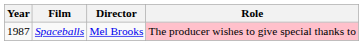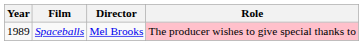 <table class="wikitable">
 <tr>
 <th>Year</th>
 <th>Film</th>
 <th>Director</th>
 <th>Role</th>
 </tr>
 <tr>
-<td>1987</td>
+<td>1989</td>
 <td><em><a href='#'>Spaceballs</a></em></td>
 <td><a href='#'>Mel Brooks</a></td>
 <td style="background: pink;">The producer wishes to give special thanks to</td>
 </tr>
 </table>
